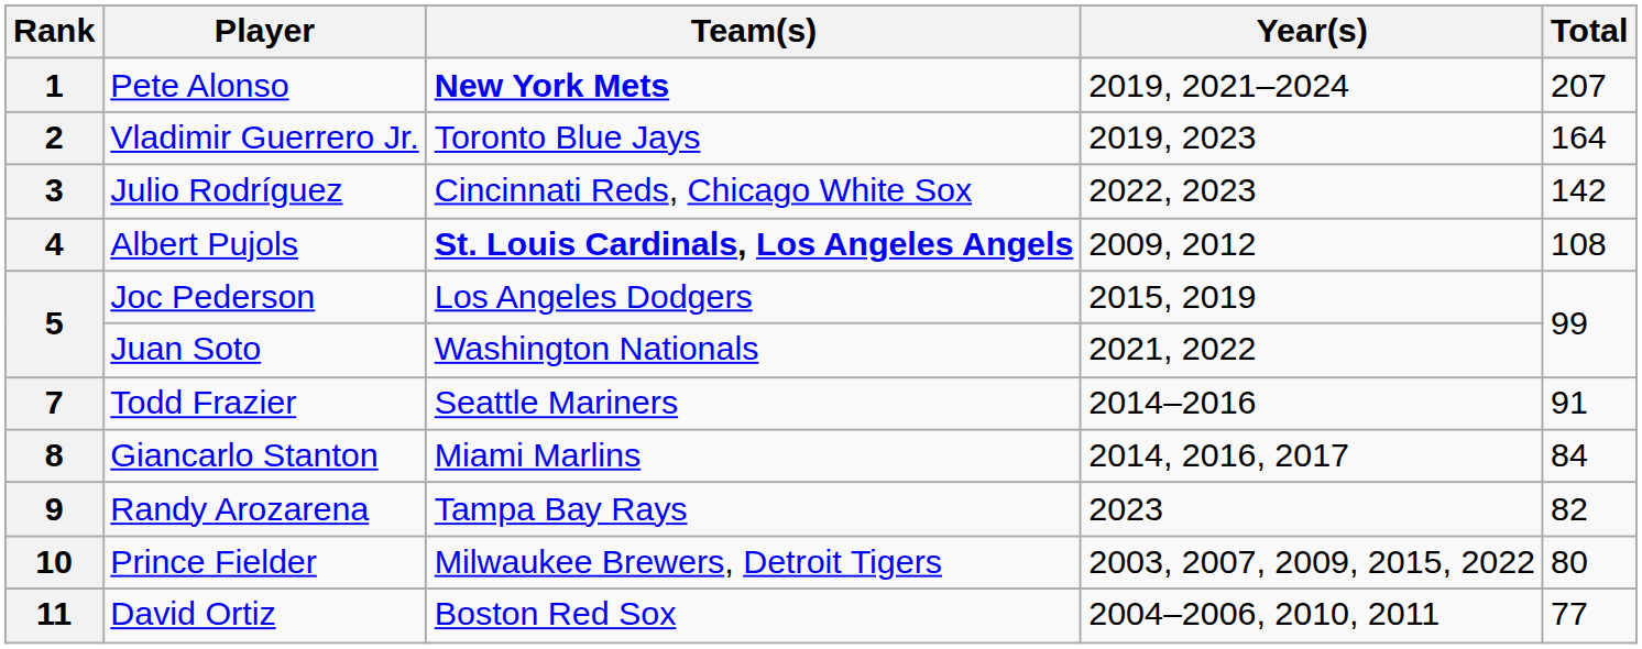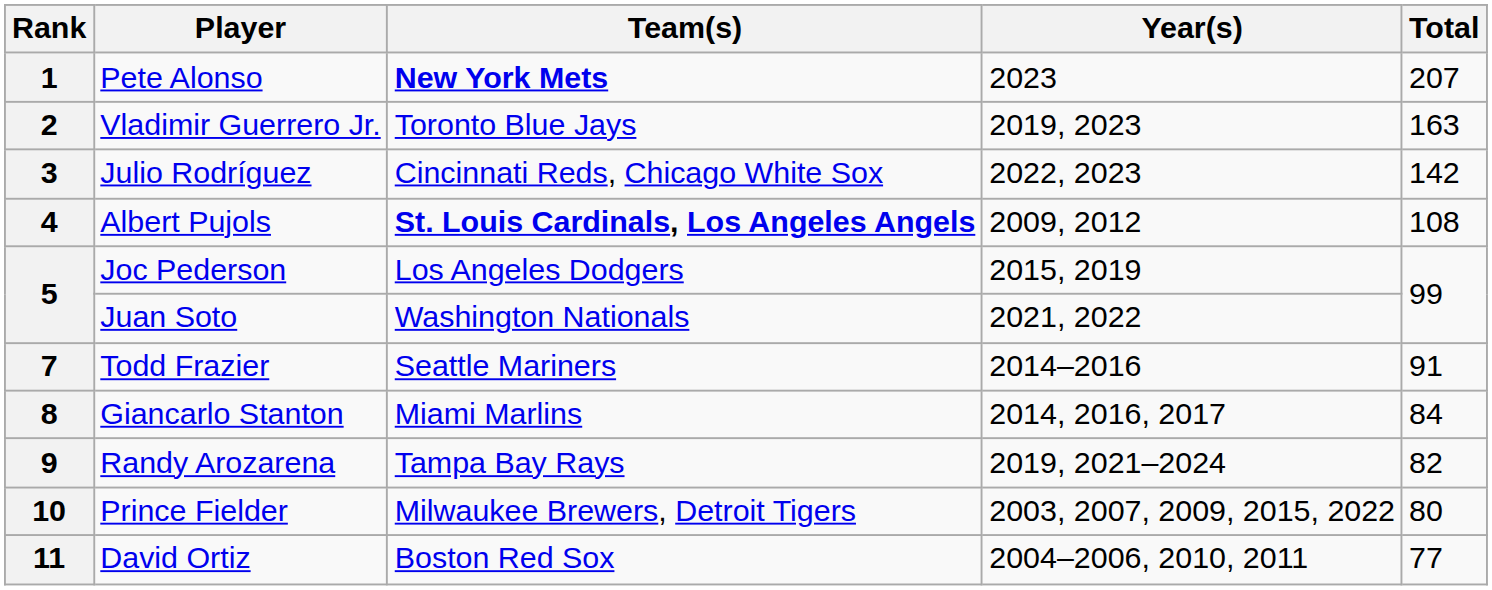 <table class="wikitable plainrowheaders" style="text-align:left">
 <tr>
 <th>Rank</th>
 <th>Player</th>
 <th>Team(s)</th>
 <th>Year(s)</th>
 <th>Total</th>
 </tr>
 <tr>
 <th>1</th>
 <td><a href='#'>Pete Alonso</a></td>
 <td><strong><a href='#'>New York Mets</a></strong></td>
-<td>2019, 2021–2024</td>
+<td>2023</td>
 <td>207</td>
 </tr>
 <tr>
 <th>2</th>
 <td><a href='#'>Vladimir Guerrero Jr.</a></td>
 <td><a href='#'>Toronto Blue Jays</a></td>
 <td>2019, 2023</td>
-<td>164</td>
+<td>163</td>
 </tr>
 <tr>
 <th>3</th>
 <td><a href='#'>Julio Rodríguez</a></td>
 <td><a href='#'>Cincinnati Reds</a>, <a href='#'>Chicago White Sox</a></td>
 <td>2022, 2023</td>
 <td>142</td>
 </tr>
 <tr>
 <th>4</th>
 <td><a href='#'>Albert Pujols</a></td>
 <td><strong><a href='#'>St. Louis Cardinals</a>, <a href='#'>Los Angeles Angels</a></strong></td>
 <td>2009, 2012</td>
 <td>108</td>
 </tr>
 <tr>
 <th rowspan="2">5</th>
 <td><a href='#'>Joc Pederson</a></td>
 <td><a href='#'>Los Angeles Dodgers</a></td>
 <td>2015, 2019</td>
 <td rowspan="2">99</td>
 </tr>
 <tr>
 <td><a href='#'>Juan Soto</a></td>
 <td><a href='#'>Washington Nationals</a></td>
 <td>2021, 2022</td>
 </tr>
 <tr>
 <th>7</th>
 <td><a href='#'>Todd Frazier</a></td>
 <td><a href='#'>Seattle Mariners</a></td>
 <td>2014–2016</td>
 <td>91</td>
 </tr>
 <tr>
 <th>8</th>
 <td><a href='#'>Giancarlo Stanton</a></td>
 <td><a href='#'>Miami Marlins</a></td>
 <td>2014, 2016, 2017</td>
 <td>84</td>
 </tr>
 <tr>
 <th>9</th>
 <td><a href='#'>Randy Arozarena</a></td>
 <td><a href='#'>Tampa Bay Rays</a></td>
-<td>2023</td>
+<td>2019, 2021–2024</td>
 <td>82</td>
 </tr>
 <tr>
 <th>10</th>
 <td><a href='#'>Prince Fielder</a></td>
 <td><a href='#'>Milwaukee Brewers</a>, <a href='#'>Detroit Tigers</a></td>
 <td>2003, 2007, 2009, 2015, 2022</td>
 <td>80</td>
 </tr>
 <tr>
 <th>11</th>
 <td><a href='#'>David Ortiz</a></td>
 <td><a href='#'>Boston Red Sox</a></td>
 <td>2004–2006, 2010, 2011</td>
 <td>77</td>
 </tr>
 </table>
